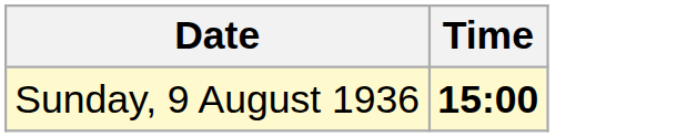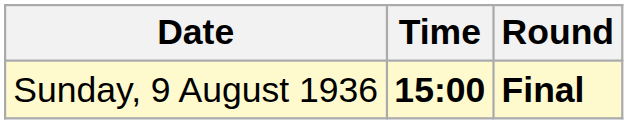 <table class="wikitable">
 <tr>
 <th>Date</th>
 <th>Time</th>
+<th>Round</th>
 </tr>
 <tr style=background:lemonchiffon>
 <td>Sunday, 9 August 1936</td>
 <td><strong>15:00</strong></td>
+<td><strong>Final</strong></td>
 </tr>
 </table>
